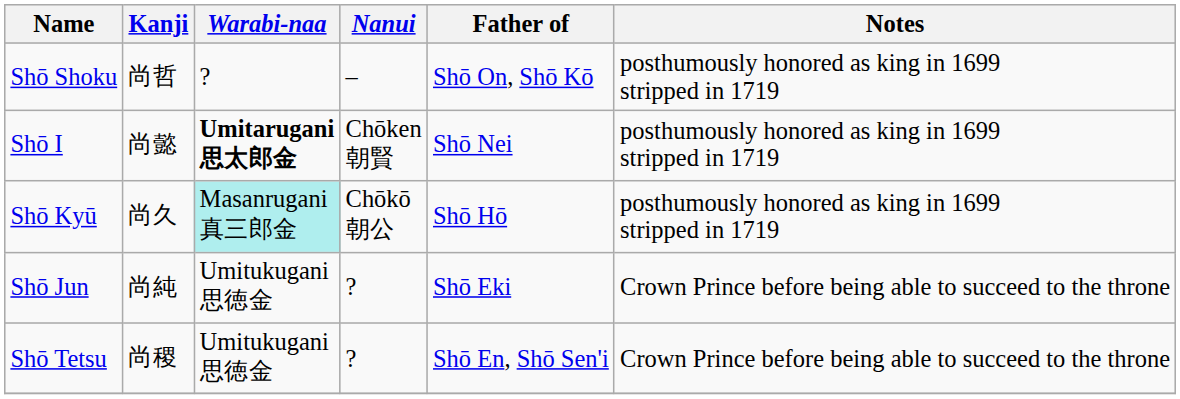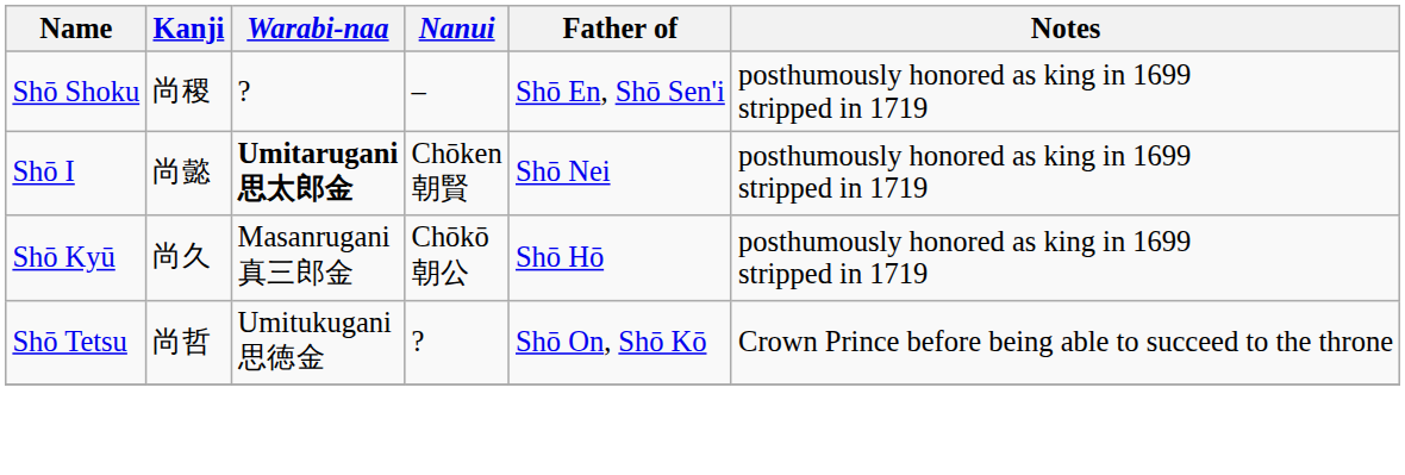 <table class=wikitable>
 <tr>
 <th>Name</th>
 <th><a href='#'>Kanji</a></th>
 <th><a href='#'><em>Warabi-naa</em></a></th>
 <th><a href='#'><em>Nanui</em></a></th>
 <th>Father of</th>
 <th>Notes</th>
 </tr>
 <tr>
 <td><a href='#'>Shō Shoku</a></td>
-<td>尚哲</td>
+<td>尚稷</td>
 <td>?</td>
 <td>–</td>
-<td><a href='#'>Shō On</a>, <a href='#'>Shō Kō</a></td>
+<td><a href='#'>Shō En</a>, <a href='#'>Shō Sen'i</a></td>
 <td>posthumously honored as king in 1699<br>stripped in 1719</td>
 </tr>
 <tr>
 <td><a href='#'>Shō I</a></td>
 <td>尚懿</td>
 <td><strong>Umitarugani<br>思太郎金</strong></td>
 <td>Chōken<br>朝賢</td>
 <td><a href='#'>Shō Nei</a></td>
 <td>posthumously honored as king in 1699<br>stripped in 1719</td>
 </tr>
 <tr>
 <td><a href='#'>Shō Kyū</a></td>
 <td>尚久</td>
-<td style="background: paleturquoise;">Masanrugani<br>真三郎金</td>
+<td>Masanrugani<br>真三郎金</td>
 <td>Chōkō<br>朝公</td>
 <td><a href='#'>Shō Hō</a></td>
 <td>posthumously honored as king in 1699<br>stripped in 1719</td>
 </tr>
 <tr>
-<td><a href='#'>Shō Jun</a></td>
-<td>尚純</td>
+<td><a href='#'>Shō Tetsu</a></td>
+<td>尚哲</td>
 <td>Umitukugani<br>思徳金</td>
 <td>?</td>
-<td><a href='#'>Shō Eki</a></td>
-<td>Crown Prince before being able to succeed to the throne</td>
-</tr>
-<tr>
-<td><a href='#'>Shō Tetsu</a></td>
-<td>尚稷</td>
-<td>Umitukugani<br>思徳金</td>
-<td>?</td>
-<td><a href='#'>Shō En</a>, <a href='#'>Shō Sen'i</a></td>
+<td><a href='#'>Shō On</a>, <a href='#'>Shō Kō</a></td>
 <td>Crown Prince before being able to succeed to the throne</td>
 </tr>
 <tr>
 </tr>
 </table>
